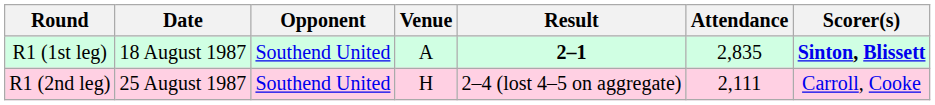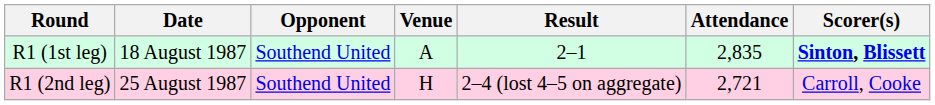 <table class="wikitable sortable" style="text-align:center;">
 <tr>
 <th>Round</th>
 <th>Date</th>
 <th>Opponent</th>
 <th>Venue</th>
 <th>Result</th>
 <th>Attendance</th>
 <th>Scorer(s)</th>
 </tr>
 <tr style="background:#d0ffe3;">
 <td>R1 (1st leg)</td>
 <td>18 August 1987</td>
 <td><a href='#'>Southend United</a></td>
 <td>A</td>
-<td><strong>2–1</strong></td>
+<td>2–1</td>
 <td>2,835</td>
 <td><strong><a href='#'>Sinton</a>, <a href='#'>Blissett</a></strong></td>
 </tr>
 <tr style="background:#ffd0e3;">
 <td>R1 (2nd leg)</td>
 <td>25 August 1987</td>
 <td><a href='#'>Southend United</a></td>
 <td>H</td>
 <td>2–4 (lost 4–5 on aggregate)</td>
-<td>2,111</td>
+<td>2,721</td>
 <td><a href='#'>Carroll</a>, <a href='#'>Cooke</a></td>
 </tr>
 </table>
